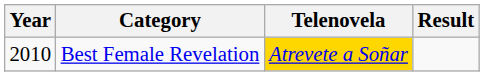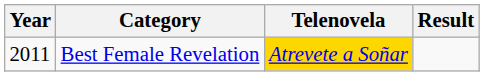 <table class="wikitable">
 <tr>
 <th>Year</th>
 <th>Category</th>
 <th>Telenovela</th>
 <th>Result</th>
 </tr>
 <tr>
-<td>2010</td>
+<td>2011</td>
 <td><a href='#'>Best Female Revelation</a></td>
 <td style="background: gold;"><em><a href='#'>Atrevete a Soñar</a></em></td>
 <td></td>
 </tr>
 </table>
